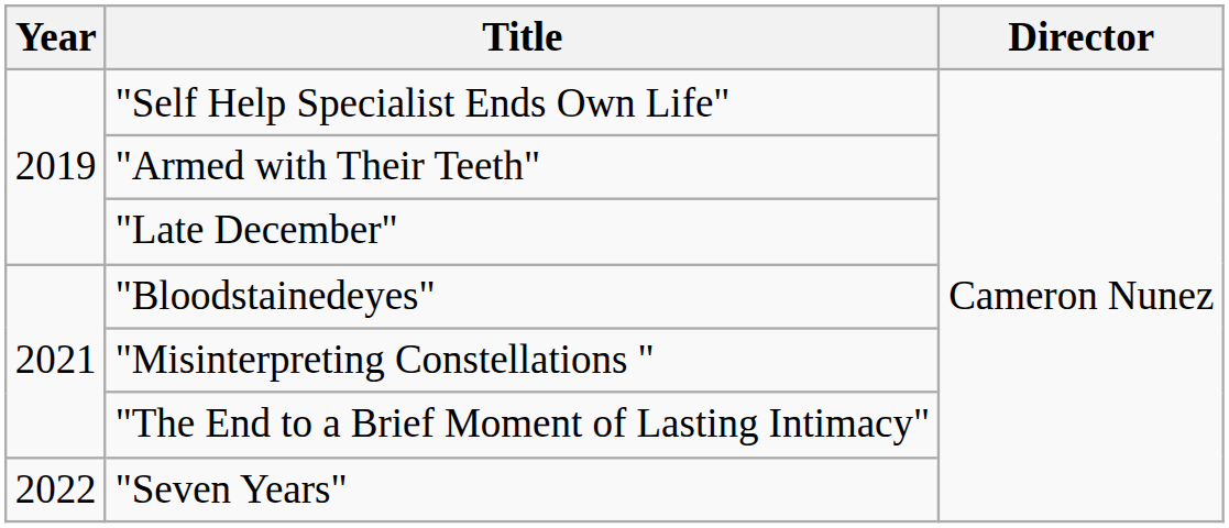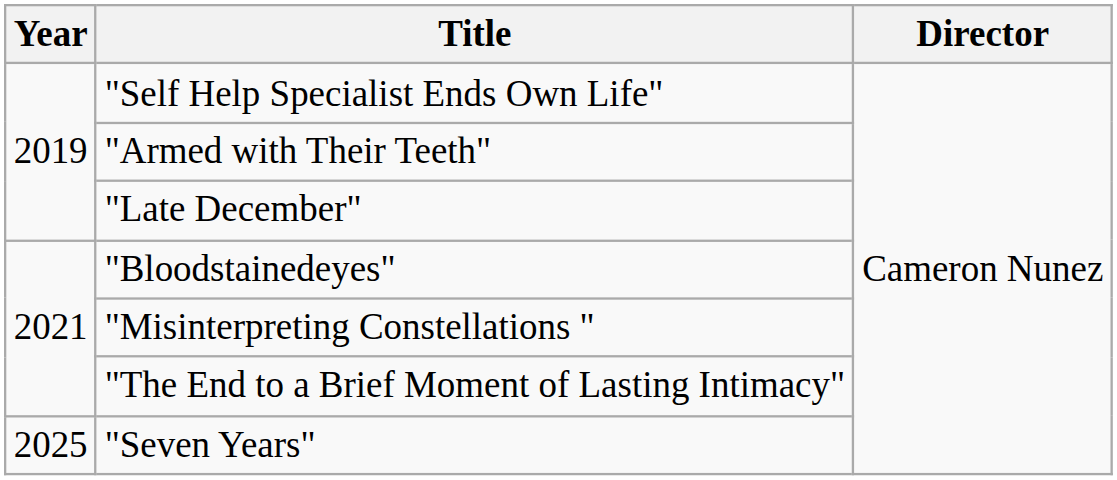 <table class="wikitable">
 <tr>
 <th>Year</th>
 <th>Title</th>
 <th>Director</th>
 </tr>
 <tr>
 <td rowspan="3">2019</td>
 <td>"Self Help Specialist Ends Own Life"</td>
 <td rowspan="7">Cameron Nunez</td>
 </tr>
 <tr>
 <td>"Armed with Their Teeth"</td>
 </tr>
 <tr>
 <td>"Late December"</td>
 </tr>
 <tr>
 <td rowspan="3">2021</td>
 <td>"Bloodstainedeyes"</td>
 </tr>
 <tr>
 <td>"Misinterpreting Constellations "</td>
 </tr>
 <tr>
 <td>"The End to a Brief Moment of Lasting Intimacy"</td>
 </tr>
 <tr>
-<td>2022</td>
+<td>2025</td>
 <td>"Seven Years"</td>
 </tr>
 </table>
